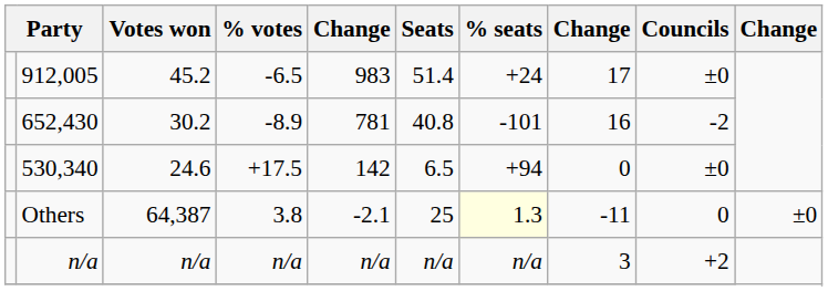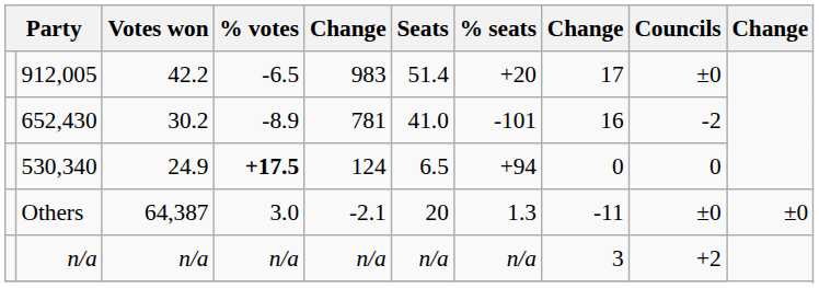 <table class="wikitable" style="font-size:95%;line-height:23px">
 <tr>
 <th colspan="2">Party</th>
 <th>Votes won</th>
 <th>% votes</th>
 <th>Change</th>
 <th>Seats</th>
 <th>% seats</th>
 <th>Change</th>
 <th>Councils</th>
 <th>Change</th>
 </tr>
 <tr>
 <td></td>
 <td align="right">912,005</td>
-<td align="right">45.2</td>
+<td align="right">42.2</td>
 <td align="right">-6.5</td>
 <td align="right">983</td>
 <td align="right">51.4</td>
-<td align="right">+24</td>
+<td align="right">+20</td>
 <td align="right">17</td>
 <td align="right">±0</td>
 </tr>
 <tr>
 <td></td>
 <td align="right">652,430</td>
 <td align="right">30.2</td>
 <td align="right">-8.9</td>
 <td align="right">781</td>
-<td align="right">40.8</td>
+<td align="right">41.0</td>
 <td align="right">-101</td>
 <td align="right">16</td>
 <td align="right">-2</td>
 </tr>
 <tr>
 <td></td>
 <td align="right">530,340</td>
-<td align="right">24.6</td>
-<td align="right">+17.5</td>
-<td align="right">142</td>
+<td align="right">24.9</td>
+<td align="right"><strong>+17.5</strong></td>
+<td align="right">124</td>
 <td align="right">6.5</td>
 <td align="right">+94</td>
 <td align="right">0</td>
-<td align="right">±0</td>
+<td align="right">0</td>
 </tr>
 <tr>
 <td></td>
 <td>Others</td>
 <td align="right">64,387</td>
-<td align="right">3.8</td>
+<td align="right">3.0</td>
 <td align="right">-2.1</td>
-<td align="right">25</td>
-<td align="right" style="background: lightyellow;">1.3</td>
+<td align="right">20</td>
+<td align="right">1.3</td>
 <td align="right">-11</td>
-<td align="right">0</td>
+<td align="right">±0</td>
 <td align="right">±0</td>
 </tr>
 <tr>
 <td></td>
 <td align="right"><em>n/a</em></td>
 <td align="right"><em>n/a</em></td>
 <td align="right"><em>n/a</em></td>
 <td align="right"><em>n/a</em></td>
 <td align="right"><em>n/a</em></td>
 <td align="right"><em>n/a</em></td>
 <td align="right">3</td>
 <td align="right">+2</td>
 </tr>
 <tr>
 </tr>
 </table>
